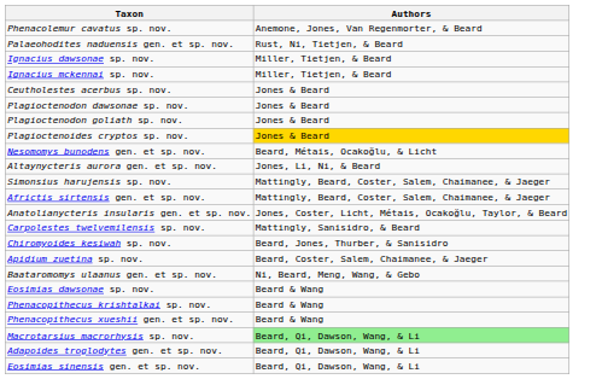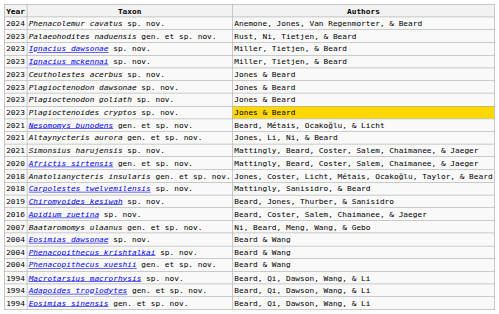 <table class="wikitable sortable">
 <tr>
+<th>Year</th>
 <th>Taxon</th>
 <th>Authors</th>
 </tr>
 <tr>
+<td>2024</td>
 <td><em>Phenacolemur cavatus</em> sp. nov.</td>
 <td>Anemone, Jones, Van Regenmorter, & Beard</td>
 </tr>
 <tr>
+<td>2023</td>
 <td><em>Palaeohodites naduensis</em> gen. et sp. nov.</td>
 <td>Rust, Ni, Tietjen, & Beard</td>
 </tr>
 <tr>
+<td>2023</td>
 <td><em><a href='#'>Ignacius dawsonae</a></em> sp. nov.</td>
 <td>Miller, Tietjen, & Beard</td>
 </tr>
 <tr>
+<td>2023</td>
 <td><em><a href='#'>Ignacius mckennai</a></em> sp. nov.</td>
 <td>Miller, Tietjen, & Beard</td>
 </tr>
 <tr>
+<td>2023</td>
 <td><em>Ceutholestes acerbus</em> sp. nov.</td>
 <td>Jones & Beard</td>
 </tr>
 <tr>
+<td>2023</td>
 <td><em>Plagioctenodon dawsonae</em> sp. nov.</td>
 <td>Jones & Beard</td>
 </tr>
 <tr>
+<td>2023</td>
 <td><em>Plagioctenodon goliath</em> sp. nov.</td>
 <td>Jones & Beard</td>
 </tr>
 <tr>
+<td>2023</td>
 <td><em>Plagioctenoides cryptos</em> sp. nov.</td>
 <td style="background: gold;">Jones & Beard</td>
 </tr>
 <tr>
+<td>2021</td>
 <td><em><a href='#'>Nesomomys bunodens</a></em> gen. et sp. nov.</td>
 <td>Beard, Métais, Ocakoğlu, & Licht</td>
 </tr>
 <tr>
+<td>2021</td>
 <td><em>Altaynycteris aurora</em> gen. et sp. nov.</td>
 <td>Jones, Li, Ni, & Beard</td>
 </tr>
 <tr>
+<td>2021</td>
 <td><em>Simonsius harujensis</em> sp. nov.</td>
 <td>Mattingly, Beard, Coster, Salem, Chaimanee, & Jaeger</td>
 </tr>
 <tr>
+<td>2020</td>
 <td><em><a href='#'>Africtis sirtensis</a></em> gen. et sp. nov.</td>
 <td>Mattingly, Beard, Coster, Salem, Chaimanee, & Jaeger</td>
 </tr>
 <tr>
+<td>2018</td>
 <td><em>Anatolianycteris insularis</em> gen. et sp. nov.</td>
 <td>Jones, Coster, Licht, Métais, Ocakoğlu, Taylor, & Beard</td>
 </tr>
 <tr>
+<td>2018</td>
 <td><em><a href='#'>Carpolestes twelvemilensis</a></em> sp. nov.</td>
 <td>Mattingly, Sanisidro, & Beard</td>
 </tr>
 <tr>
+<td>2019</td>
 <td><em><a href='#'>Chiromyoides kesiwah</a></em> sp. nov.</td>
 <td>Beard, Jones, Thurber, & Sanisidro</td>
 </tr>
 <tr>
+<td>2016</td>
 <td><em><a href='#'>Apidium zuetina</a></em> sp. nov.</td>
 <td>Beard, Coster, Salem, Chaimanee, & Jaeger</td>
 </tr>
 <tr>
+<td>2007</td>
 <td><em>Baataromomys ulaanus</em> gen. et sp. nov.</td>
 <td>Ni, Beard, Meng, Wang, & Gebo</td>
 </tr>
 <tr>
+<td>2004</td>
 <td><em><a href='#'>Eosimias dawsonae</a></em> sp. nov.</td>
 <td>Beard & Wang</td>
 </tr>
 <tr>
+<td>2004</td>
 <td><em><a href='#'>Phenacopithecus krishtalkai</a></em> sp. nov.</td>
 <td>Beard & Wang</td>
 </tr>
 <tr>
+<td>2004</td>
 <td><em><a href='#'>Phenacopithecus xueshii</a></em> gen. et sp. nov.</td>
 <td>Beard & Wang</td>
 </tr>
 <tr>
+<td>1994</td>
 <td><em><a href='#'>Macrotarsius macrorhysis</a></em> sp. nov.</td>
-<td style="background: lightgreen;">Beard, Qi, Dawson, Wang, & Li</td>
+<td>Beard, Qi, Dawson, Wang, & Li</td>
 </tr>
 <tr>
+<td>1994</td>
 <td><em><a href='#'>Adapoides troglodytes</a></em> gen. et sp. nov.</td>
 <td>Beard, Qi, Dawson, Wang, & Li</td>
 </tr>
 <tr>
+<td>1994</td>
 <td><em><a href='#'>Eosimias sinensis</a></em> gen. et sp. nov.</td>
 <td>Beard, Qi, Dawson, Wang, & Li</td>
 </tr>
 </table>
